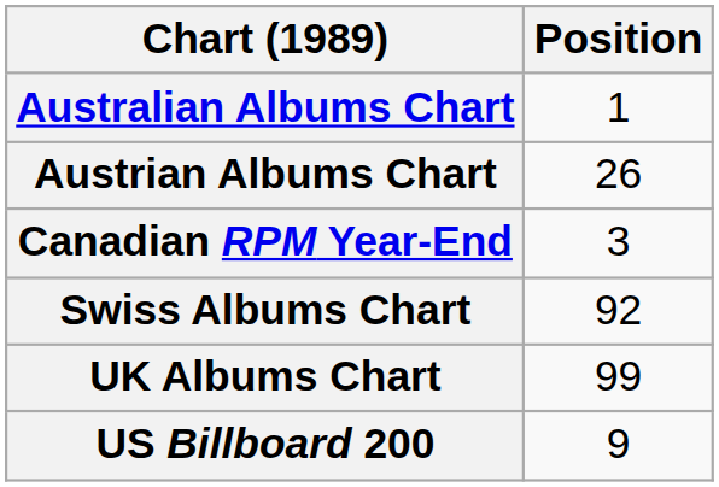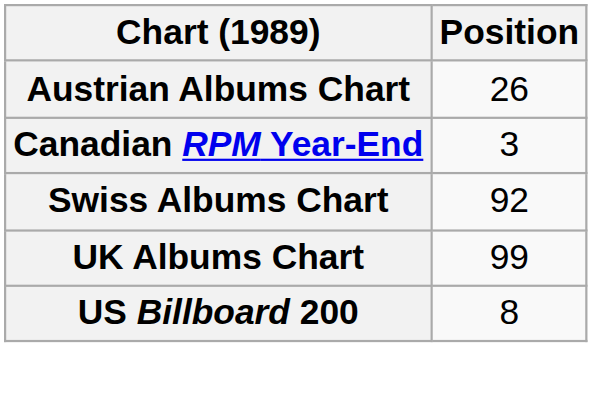 <table class="wikitable sortable plainrowheaders" style="text-align:center;">
 <tr>
 <th scope="col">Chart (1989)</th>
 <th scope="col">Position</th>
-</tr>
-<tr>
-<th scope="row"><a href='#'>Australian Albums Chart</a></th>
-<td>1</td>
 </tr>
 <tr>
 <th scope="row">Austrian Albums Chart</th>
 <td>26</td>
 </tr>
 <tr>
 <th scope="row">Canadian <a href='#'><em>RPM</em> Year-End</a></th>
 <td>3</td>
 </tr>
 <tr>
 <th scope="row">Swiss Albums Chart</th>
 <td>92</td>
 </tr>
 <tr>
 <th scope="row">UK Albums Chart</th>
 <td>99</td>
 </tr>
 <tr>
 <th scope="row">US <em>Billboard</em> 200</th>
-<td>9</td>
+<td>8</td>
 </tr>
 </table>
